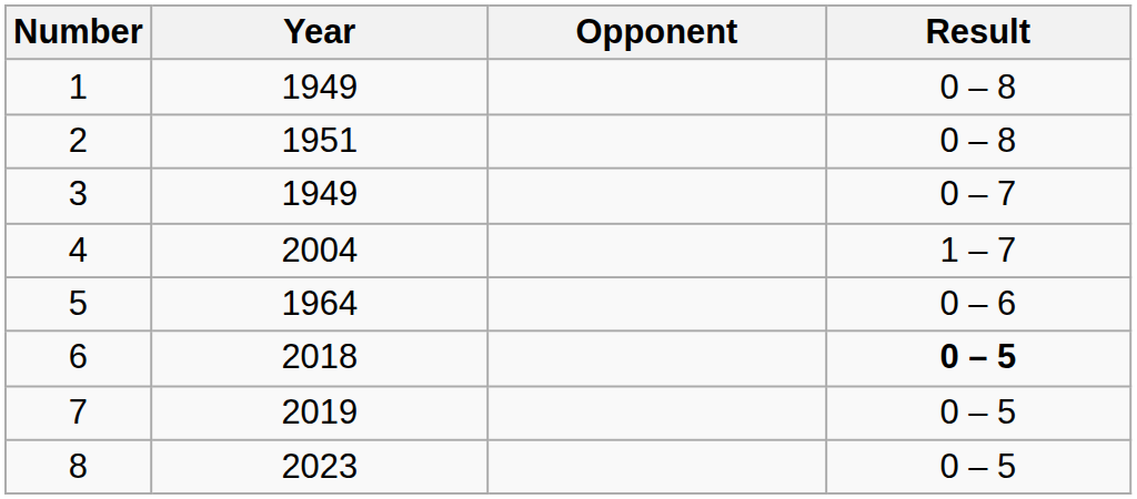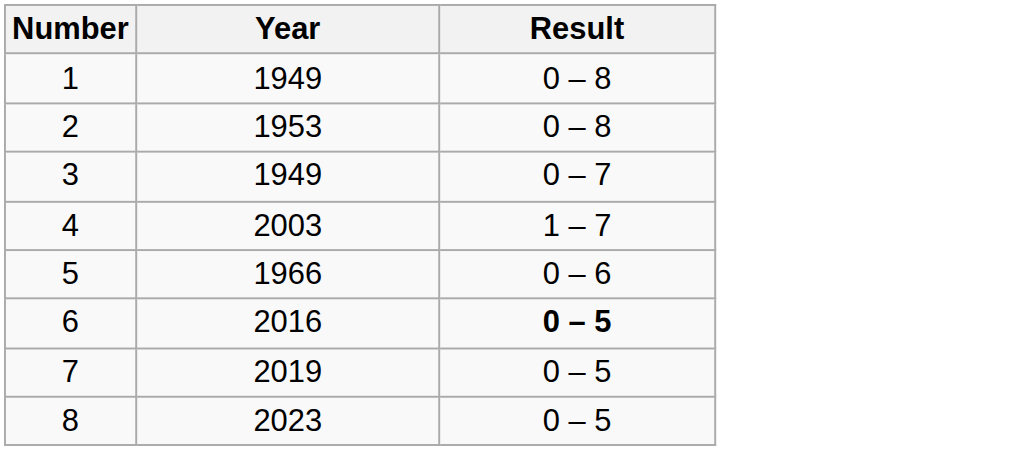 <table class="wikitable sortable">
 <tr>
 <th width=30>Number</th>
 <th width=150>Year</th>
-<th width=150>Opponent</th>
 <th width=135>Result</th>
 </tr>
 <tr>
 <td align=center>1</td>
 <td align=center>1949</td>
-<td></td>
 <td align=center>0 – 8</td>
 </tr>
 <tr>
 <td align=center>2</td>
-<td align=center>1951</td>
-<td></td>
+<td align=center>1953</td>
 <td align=center>0 – 8</td>
 </tr>
 <tr>
 <td align=center>3</td>
 <td align=center>1949</td>
-<td></td>
 <td align=center>0 – 7</td>
 </tr>
 <tr>
 <td align=center>4</td>
-<td align=center>2004</td>
-<td></td>
+<td align=center>2003</td>
 <td align=center>1 – 7</td>
 </tr>
 <tr>
 <td align=center>5</td>
-<td align=center>1964</td>
-<td></td>
+<td align=center>1966</td>
 <td align=center>0 – 6</td>
 </tr>
 <tr>
 <td align=center>6</td>
-<td align=center>2018</td>
-<td></td>
+<td align=center>2016</td>
 <td align=center><strong>0 – 5</strong></td>
 </tr>
 <tr>
 <td align=center>7</td>
 <td align=center>2019</td>
-<td></td>
 <td align=center>0 – 5</td>
 </tr>
 <tr>
 <td align=center>8</td>
 <td align=center>2023</td>
-<td></td>
 <td align=center>0 – 5</td>
 </tr>
 </table>
